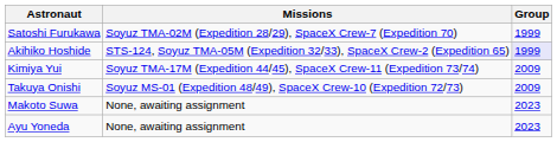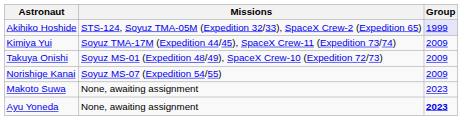 <table class="wikitable">
 <tr>
 <th>Astronaut</th>
 <th>Missions</th>
 <th>Group</th>
-</tr>
-<tr>
-<td><a href='#'>Satoshi Furukawa</a></td>
-<td><a href='#'>Soyuz TMA-02M</a> (<a href='#'>Expedition&nbsp;28</a>/<a href='#'>29</a>), <a href='#'>SpaceX Crew-7</a> (<a href='#'>Expedition&nbsp;70</a>)</td>
-<td><a href='#'>1999</a></td>
 </tr>
 <tr>
 <td><a href='#'>Akihiko Hoshide</a></td>
 <td><a href='#'>STS-124</a>, <a href='#'>Soyuz TMA-05M</a> (<a href='#'>Expedition&nbsp;32</a>/<a href='#'>33</a>), <a href='#'>SpaceX Crew-2</a> (<a href='#'>Expedition&nbsp;65</a>)</td>
 <td style="background: lavender;"><a href='#'>1999</a></td>
 </tr>
 <tr>
 <td><a href='#'>Kimiya Yui</a></td>
 <td><a href='#'>Soyuz TMA-17M</a> (<a href='#'>Expedition&nbsp;44</a>/<a href='#'>45</a>), <a href='#'>SpaceX Crew-11</a> (<a href='#'>Expedition&nbsp;73</a>/<a href='#'>74</a>)</td>
 <td><a href='#'>2009</a></td>
 </tr>
 <tr>
 <td><a href='#'>Takuya Onishi</a></td>
 <td><a href='#'>Soyuz MS-01</a> (<a href='#'>Expedition&nbsp;48</a>/<a href='#'>49</a>), <a href='#'>SpaceX Crew-10</a> (<a href='#'>Expedition&nbsp;72</a>/<a href='#'>73</a>)</td>
 <td><a href='#'>2009</a></td>
 </tr>
 <tr>
+<td><a href='#'>Norishige Kanai</a><br></td>
+<td><a href='#'>Soyuz MS-07</a> (<a href='#'>Expedition 54</a>/<a href='#'>55</a>)</td>
+<td><a href='#'>2009</a></td>
+</tr>
+<tr>
 <td><a href='#'>Makoto Suwa</a></td>
 <td>None, awaiting assignment</td>
 <td><a href='#'>2023</a></td>
 </tr>
 <tr>
 <td><a href='#'>Ayu Yoneda</a><sup></sup></td>
 <td>None, awaiting assignment</td>
-<td><a href='#'>2023</a></td>
+<td><strong><a href='#'>2023</a></strong></td>
 </tr>
 </table>
